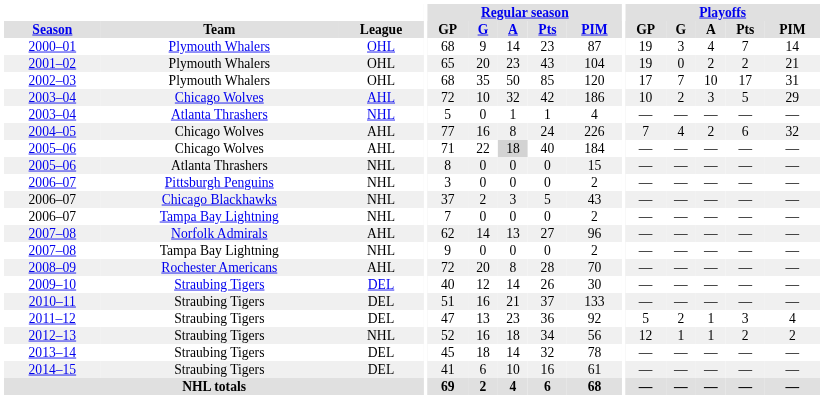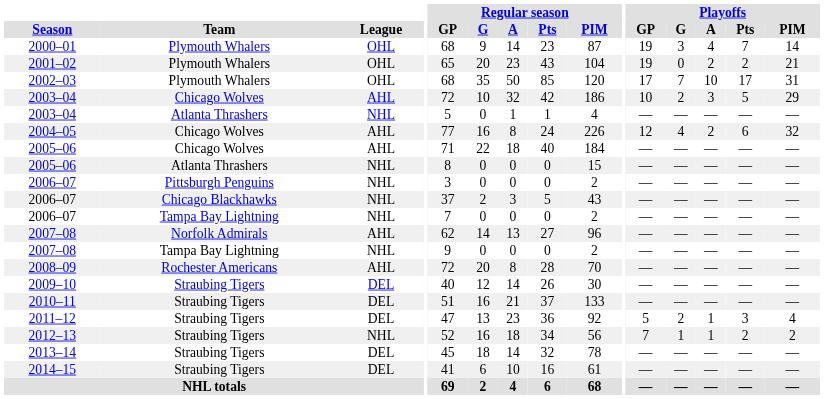 <table border="0" cellpadding="1" cellspacing="0" style="text-align:center; width:60em">
 <tr bgcolor="#e0e0e0">
 <th colspan="3" bgcolor="#ffffff"></th>
 <th rowspan="99" bgcolor="#ffffff"></th>
 <th colspan="5"><a href='#'>Regular season</a></th>
 <th rowspan="99" bgcolor="#ffffff"></th>
 <th colspan="5"><a href='#'>Playoffs</a></th>
 </tr>
 <tr bgcolor="#e0e0e0">
 <th><a href='#'>Season</a></th>
 <th>Team</th>
 <th>League</th>
 <th>GP</th>
 <th><a href='#'>G</a></th>
 <th><a href='#'>A</a></th>
 <th><a href='#'>Pts</a></th>
 <th><a href='#'>PIM</a></th>
 <th>GP</th>
 <th>G</th>
 <th>A</th>
 <th>Pts</th>
 <th>PIM</th>
 </tr>
 <tr ALIGN="center">
 <td><a href='#'>2000–01</a></td>
 <td><a href='#'>Plymouth Whalers</a></td>
 <td><a href='#'>OHL</a></td>
 <td>68</td>
 <td>9</td>
 <td>14</td>
 <td>23</td>
 <td>87</td>
 <td>19</td>
 <td>3</td>
 <td>4</td>
 <td>7</td>
 <td>14</td>
 </tr>
 <tr ALIGN="center" bgcolor="#f0f0f0">
 <td><a href='#'>2001–02</a></td>
 <td>Plymouth Whalers</td>
 <td>OHL</td>
 <td>65</td>
 <td>20</td>
 <td>23</td>
 <td>43</td>
 <td>104</td>
 <td>19</td>
 <td>0</td>
 <td>2</td>
 <td>2</td>
 <td>21</td>
 </tr>
 <tr ALIGN="center">
 <td><a href='#'>2002–03</a></td>
 <td>Plymouth Whalers</td>
 <td>OHL</td>
 <td>68</td>
 <td>35</td>
 <td>50</td>
 <td>85</td>
 <td>120</td>
 <td>17</td>
 <td>7</td>
 <td>10</td>
 <td>17</td>
 <td>31</td>
 </tr>
 <tr ALIGN="center" bgcolor="#f0f0f0">
 <td><a href='#'>2003–04</a></td>
 <td><a href='#'>Chicago Wolves</a></td>
 <td><a href='#'>AHL</a></td>
 <td>72</td>
 <td>10</td>
 <td>32</td>
 <td>42</td>
 <td>186</td>
 <td>10</td>
 <td>2</td>
 <td>3</td>
 <td>5</td>
 <td>29</td>
 </tr>
 <tr ALIGN="center">
 <td><a href='#'>2003–04</a></td>
 <td><a href='#'>Atlanta Thrashers</a></td>
 <td><a href='#'>NHL</a></td>
 <td>5</td>
 <td>0</td>
 <td>1</td>
 <td>1</td>
 <td>4</td>
 <td>—</td>
 <td>—</td>
 <td>—</td>
 <td>—</td>
 <td>—</td>
 </tr>
 <tr ALIGN="center" bgcolor="#f0f0f0">
 <td><a href='#'>2004–05</a></td>
 <td>Chicago Wolves</td>
 <td>AHL</td>
 <td>77</td>
 <td>16</td>
 <td>8</td>
 <td>24</td>
 <td>226</td>
-<td>7</td>
+<td>12</td>
 <td>4</td>
 <td>2</td>
 <td>6</td>
 <td>32</td>
 </tr>
 <tr ALIGN="center">
 <td><a href='#'>2005–06</a></td>
 <td>Chicago Wolves</td>
 <td>AHL</td>
 <td>71</td>
 <td>22</td>
-<td style="background: lightgrey;">18</td>
+<td>18</td>
 <td>40</td>
 <td>184</td>
 <td>—</td>
 <td>—</td>
 <td>—</td>
 <td>—</td>
 <td>—</td>
 </tr>
 <tr ALIGN="center" bgcolor="#f0f0f0">
 <td><a href='#'>2005–06</a></td>
 <td>Atlanta Thrashers</td>
 <td>NHL</td>
 <td>8</td>
 <td>0</td>
 <td>0</td>
 <td>0</td>
 <td>15</td>
 <td>—</td>
 <td>—</td>
 <td>—</td>
 <td>—</td>
 <td>—</td>
 </tr>
 <tr ALIGN="center">
 <td><a href='#'>2006–07</a></td>
 <td><a href='#'>Pittsburgh Penguins</a></td>
 <td>NHL</td>
 <td>3</td>
 <td>0</td>
 <td>0</td>
 <td>0</td>
 <td>2</td>
 <td>—</td>
 <td>—</td>
 <td>—</td>
 <td>—</td>
 <td>—</td>
 </tr>
 <tr ALIGN="center" bgcolor="#f0f0f0">
 <td>2006–07</td>
 <td><a href='#'>Chicago Blackhawks</a></td>
 <td>NHL</td>
 <td>37</td>
 <td>2</td>
 <td>3</td>
 <td>5</td>
 <td>43</td>
 <td>—</td>
 <td>—</td>
 <td>—</td>
 <td>—</td>
 <td>—</td>
 </tr>
 <tr ALIGN="center">
 <td>2006–07</td>
 <td><a href='#'>Tampa Bay Lightning</a></td>
 <td>NHL</td>
 <td>7</td>
 <td>0</td>
 <td>0</td>
 <td>0</td>
 <td>2</td>
 <td>—</td>
 <td>—</td>
 <td>—</td>
 <td>—</td>
 <td>—</td>
 </tr>
 <tr ALIGN="center" bgcolor="#f0f0f0">
 <td><a href='#'>2007–08</a></td>
 <td><a href='#'>Norfolk Admirals</a></td>
 <td>AHL</td>
 <td>62</td>
 <td>14</td>
 <td>13</td>
 <td>27</td>
 <td>96</td>
 <td>—</td>
 <td>—</td>
 <td>—</td>
 <td>—</td>
 <td>—</td>
 </tr>
 <tr ALIGN="center">
 <td><a href='#'>2007–08</a></td>
 <td>Tampa Bay Lightning</td>
 <td>NHL</td>
 <td>9</td>
 <td>0</td>
 <td>0</td>
 <td>0</td>
 <td>2</td>
 <td>—</td>
 <td>—</td>
 <td>—</td>
 <td>—</td>
 <td>—</td>
 </tr>
 <tr ALIGN="center" bgcolor="#f0f0f0">
 <td><a href='#'>2008–09</a></td>
 <td><a href='#'>Rochester Americans</a></td>
 <td>AHL</td>
 <td>72</td>
 <td>20</td>
 <td>8</td>
 <td>28</td>
 <td>70</td>
 <td>—</td>
 <td>—</td>
 <td>—</td>
 <td>—</td>
 <td>—</td>
 </tr>
 <tr ALIGN="center">
 <td><a href='#'>2009–10</a></td>
 <td><a href='#'>Straubing Tigers</a></td>
 <td><a href='#'>DEL</a></td>
 <td>40</td>
 <td>12</td>
 <td>14</td>
 <td>26</td>
 <td>30</td>
 <td>—</td>
 <td>—</td>
 <td>—</td>
 <td>—</td>
 <td>—</td>
 </tr>
 <tr ALIGN="center" bgcolor="#f0f0f0">
 <td><a href='#'>2010–11</a></td>
 <td>Straubing Tigers</td>
 <td>DEL</td>
 <td>51</td>
 <td>16</td>
 <td>21</td>
 <td>37</td>
 <td>133</td>
 <td>—</td>
 <td>—</td>
 <td>—</td>
 <td>—</td>
 <td>—</td>
 </tr>
 <tr ALIGN="center">
 <td><a href='#'>2011–12</a></td>
 <td>Straubing Tigers</td>
 <td>DEL</td>
 <td>47</td>
 <td>13</td>
 <td>23</td>
 <td>36</td>
 <td>92</td>
 <td>5</td>
 <td>2</td>
 <td>1</td>
 <td>3</td>
 <td>4</td>
 </tr>
 <tr ALIGN="center" bgcolor="#f0f0f0">
 <td><a href='#'>2012–13</a></td>
 <td>Straubing Tigers</td>
 <td>NHL</td>
 <td>52</td>
 <td>16</td>
 <td>18</td>
 <td>34</td>
 <td>56</td>
-<td>12</td>
+<td>7</td>
 <td>1</td>
 <td>1</td>
 <td>2</td>
 <td>2</td>
 </tr>
 <tr ALIGN="center">
 <td><a href='#'>2013–14</a></td>
 <td>Straubing Tigers</td>
 <td>DEL</td>
 <td>45</td>
 <td>18</td>
 <td>14</td>
 <td>32</td>
 <td>78</td>
 <td>—</td>
 <td>—</td>
 <td>—</td>
 <td>—</td>
 <td>—</td>
 </tr>
 <tr ALIGN="center"  bgcolor="#f0f0f0">
 <td><a href='#'>2014–15</a></td>
 <td>Straubing Tigers</td>
 <td>DEL</td>
 <td>41</td>
 <td>6</td>
 <td>10</td>
 <td>16</td>
 <td>61</td>
 <td>—</td>
 <td>—</td>
 <td>—</td>
 <td>—</td>
 <td>—</td>
 </tr>
 <tr bgcolor="#e0e0e0">
 <th colspan="3">NHL totals</th>
 <th>69</th>
 <th>2</th>
 <th>4</th>
 <th>6</th>
 <th>68</th>
 <th>—</th>
 <th>—</th>
 <th>—</th>
 <th>—</th>
 <th>—</th>
 </tr>
 </table>
